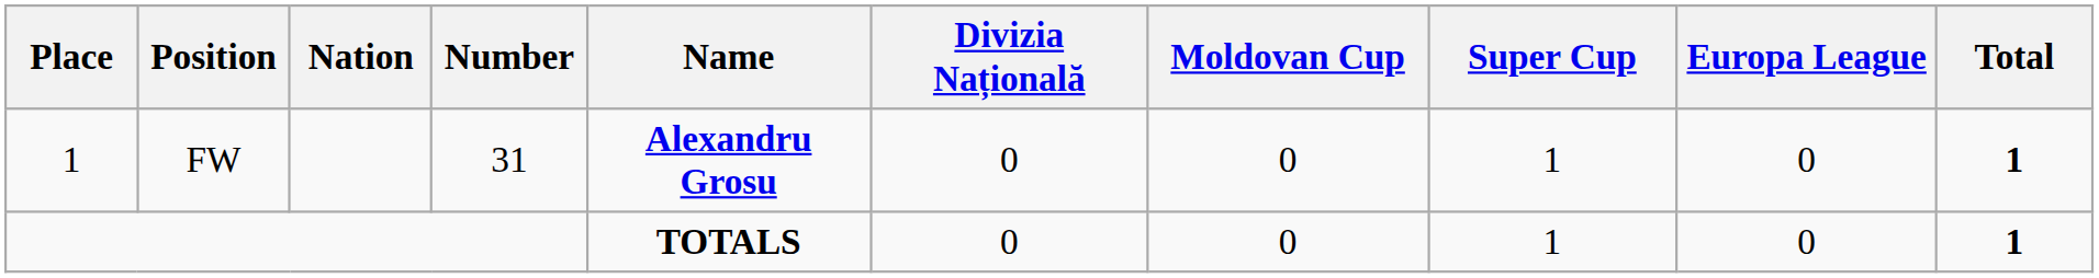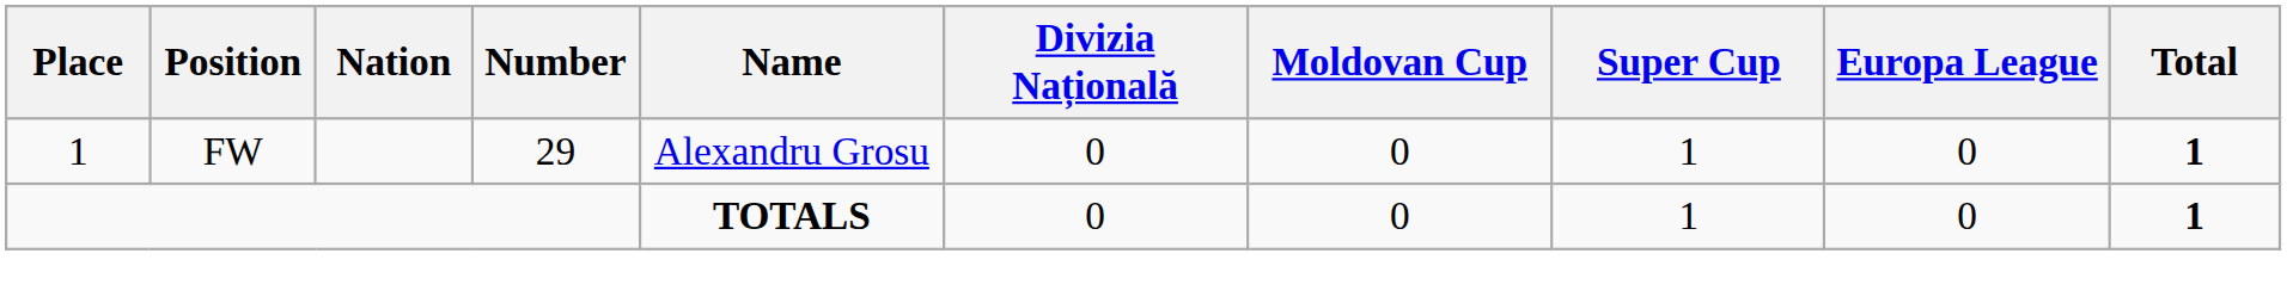 <table class="wikitable" style="font-size: 95%; text-align: center;">
 <tr>
 <th width=60>Place</th>
 <th width=60>Position</th>
 <th width=60>Nation</th>
 <th width=60>Number</th>
 <th width=150>Name</th>
 <th width=150><a href='#'>Divizia Națională</a></th>
 <th width=150><a href='#'>Moldovan Cup</a></th>
 <th width=150><a href='#'>Super Cup</a></th>
 <th width=150><a href='#'>Europa League</a></th>
 <th width=80><strong>Total</strong></th>
 </tr>
 <tr>
 <td>1</td>
 <td>FW</td>
 <td></td>
-<td>31</td>
-<td><strong><a href='#'>Alexandru Grosu</a></strong></td>
+<td>29</td>
+<td><a href='#'>Alexandru Grosu</a></td>
 <td>0</td>
 <td>0</td>
 <td>1</td>
 <td>0</td>
 <td><strong>1</strong></td>
 </tr>
 <tr>
 <td colspan="4"></td>
 <td><strong>TOTALS</strong></td>
 <td>0</td>
 <td>0</td>
 <td>1</td>
 <td>0</td>
 <td><strong>1</strong></td>
 </tr>
 </table>
